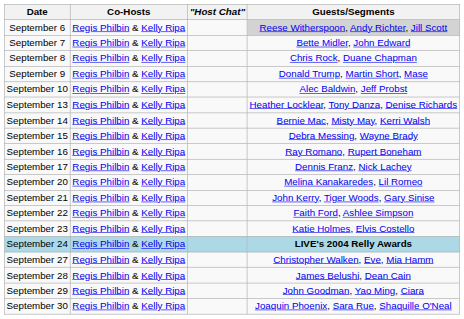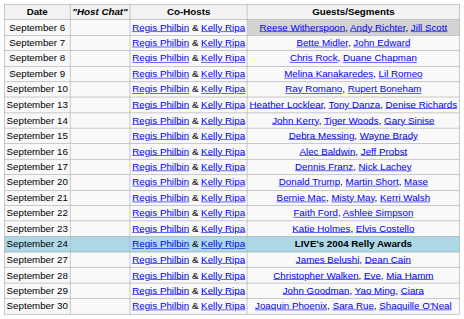 <table class="wikitable sortable" style="text-align:center;">
 <tr>
 <th>Date</th>
+<th><em>"Host Chat"</em></th>
 <th>Co-Hosts</th>
-<th><em>"Host Chat"</em></th>
 <th>Guests/Segments</th>
 </tr>
 <tr>
 <td>September 6</td>
+<td></td>
 <td><a href='#'>Regis Philbin</a> & <a href='#'>Kelly Ripa</a></td>
-<td></td>
 <td style="background: lightgrey;"><a href='#'>Reese Witherspoon</a>, <a href='#'>Andy Richter</a>, <a href='#'>Jill Scott</a></td>
 </tr>
 <tr>
 <td>September 7</td>
+<td></td>
 <td><a href='#'>Regis Philbin</a> & <a href='#'>Kelly Ripa</a></td>
-<td></td>
 <td><a href='#'>Bette Midler</a>, <a href='#'>John Edward</a></td>
 </tr>
 <tr>
 <td>September 8</td>
+<td></td>
 <td><a href='#'>Regis Philbin</a> & <a href='#'>Kelly Ripa</a></td>
-<td></td>
 <td><a href='#'>Chris Rock</a>, <a href='#'>Duane Chapman</a></td>
 </tr>
 <tr>
 <td>September 9</td>
+<td></td>
 <td><a href='#'>Regis Philbin</a> & <a href='#'>Kelly Ripa</a></td>
-<td></td>
-<td><a href='#'>Donald Trump</a>, <a href='#'>Martin Short</a>, <a href='#'>Mase</a></td>
+<td><a href='#'>Melina Kanakaredes</a>, <a href='#'>Lil Romeo</a></td>
 </tr>
 <tr>
 <td>September 10</td>
+<td></td>
 <td><a href='#'>Regis Philbin</a> & <a href='#'>Kelly Ripa</a></td>
-<td></td>
-<td><a href='#'>Alec Baldwin</a>, <a href='#'>Jeff Probst</a></td>
+<td><a href='#'>Ray Romano</a>, <a href='#'>Rupert Boneham</a></td>
 </tr>
 <tr>
 <td>September 13</td>
+<td></td>
 <td><a href='#'>Regis Philbin</a> & <a href='#'>Kelly Ripa</a></td>
-<td></td>
 <td><a href='#'>Heather Locklear</a>, <a href='#'>Tony Danza</a>, <a href='#'>Denise Richards</a></td>
 </tr>
 <tr>
 <td>September 14</td>
+<td></td>
 <td><a href='#'>Regis Philbin</a> & <a href='#'>Kelly Ripa</a></td>
-<td></td>
-<td><a href='#'>Bernie Mac</a>, <a href='#'>Misty May</a>, <a href='#'>Kerri Walsh</a></td>
+<td><a href='#'>John Kerry</a>, <a href='#'>Tiger Woods</a>, <a href='#'>Gary Sinise</a></td>
 </tr>
 <tr>
 <td>September 15</td>
+<td></td>
 <td><a href='#'>Regis Philbin</a> & <a href='#'>Kelly Ripa</a></td>
-<td></td>
 <td><a href='#'>Debra Messing</a>, <a href='#'>Wayne Brady</a></td>
 </tr>
 <tr>
 <td>September 16</td>
+<td></td>
 <td><a href='#'>Regis Philbin</a> & <a href='#'>Kelly Ripa</a></td>
-<td></td>
-<td><a href='#'>Ray Romano</a>, <a href='#'>Rupert Boneham</a></td>
+<td><a href='#'>Alec Baldwin</a>, <a href='#'>Jeff Probst</a></td>
 </tr>
 <tr>
 <td>September 17</td>
+<td></td>
 <td><a href='#'>Regis Philbin</a> & <a href='#'>Kelly Ripa</a></td>
-<td></td>
 <td><a href='#'>Dennis Franz</a>, <a href='#'>Nick Lachey</a></td>
 </tr>
 <tr>
 <td>September 20</td>
+<td></td>
 <td><a href='#'>Regis Philbin</a> & <a href='#'>Kelly Ripa</a></td>
-<td></td>
-<td><a href='#'>Melina Kanakaredes</a>, <a href='#'>Lil Romeo</a></td>
+<td><a href='#'>Donald Trump</a>, <a href='#'>Martin Short</a>, <a href='#'>Mase</a></td>
 </tr>
 <tr>
 <td>September 21</td>
+<td></td>
 <td><a href='#'>Regis Philbin</a> & <a href='#'>Kelly Ripa</a></td>
-<td></td>
-<td><a href='#'>John Kerry</a>, <a href='#'>Tiger Woods</a>, <a href='#'>Gary Sinise</a></td>
+<td><a href='#'>Bernie Mac</a>, <a href='#'>Misty May</a>, <a href='#'>Kerri Walsh</a></td>
 </tr>
 <tr>
 <td>September 22</td>
+<td></td>
 <td><a href='#'>Regis Philbin</a> & <a href='#'>Kelly Ripa</a></td>
-<td></td>
 <td><a href='#'>Faith Ford</a>, <a href='#'>Ashlee Simpson</a></td>
 </tr>
 <tr>
 <td>September 23</td>
+<td></td>
 <td><a href='#'>Regis Philbin</a> & <a href='#'>Kelly Ripa</a></td>
-<td></td>
 <td><a href='#'>Katie Holmes</a>, <a href='#'>Elvis Costello</a></td>
 </tr>
 <tr style="background:lightblue;">
 <td>September 24</td>
+<td></td>
 <td><a href='#'>Regis Philbin</a> & <a href='#'>Kelly Ripa</a></td>
-<td></td>
 <td><strong>LIVE's 2004 Relly Awards</strong></td>
 </tr>
 <tr>
 <td>September 27</td>
+<td></td>
 <td><a href='#'>Regis Philbin</a> & <a href='#'>Kelly Ripa</a></td>
+<td><a href='#'>James Belushi</a>, <a href='#'>Dean Cain</a></td>
+</tr>
+<tr>
+<td>September 28</td>
 <td></td>
+<td><a href='#'>Regis Philbin</a> & <a href='#'>Kelly Ripa</a></td>
 <td><a href='#'>Christopher Walken</a>, <a href='#'>Eve</a>, <a href='#'>Mia Hamm</a></td>
 </tr>
 <tr>
-<td>September 28</td>
+<td>September 29</td>
+<td></td>
 <td><a href='#'>Regis Philbin</a> & <a href='#'>Kelly Ripa</a></td>
-<td></td>
-<td><a href='#'>James Belushi</a>, <a href='#'>Dean Cain</a></td>
-</tr>
-<tr>
-<td>September 29</td>
-<td><a href='#'>Regis Philbin</a> & <a href='#'>Kelly Ripa</a></td>
-<td></td>
 <td><a href='#'>John Goodman</a>, <a href='#'>Yao Ming</a>, <a href='#'>Ciara</a></td>
 </tr>
 <tr>
 <td>September 30</td>
+<td></td>
 <td><a href='#'>Regis Philbin</a> & <a href='#'>Kelly Ripa</a></td>
-<td></td>
 <td><a href='#'>Joaquin Phoenix</a>, <a href='#'>Sara Rue</a>, <a href='#'>Shaquille O'Neal</a></td>
 </tr>
 </table>
